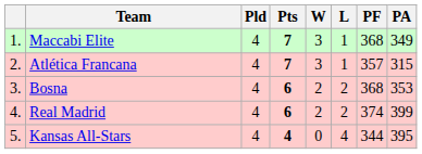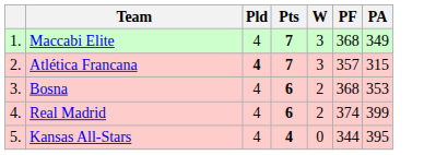 <table class=wikitable style="text-align:center">
 <tr>
 <th width=15></th>
 <th width=220>Team</th>
 <th width=20>Pld</th>
 <th width=30>Pts</th>
 <th width=20>W</th>
-<th width=20>L</th>
 <th width=20>PF</th>
 <th width=20>PA</th>
 </tr>
 <tr style="background: #ccffcc;">
 <td>1.</td>
 <td align=left> <a href='#'>Maccabi Elite</a></td>
 <td>4</td>
 <td><strong>7</strong></td>
 <td>3</td>
-<td>1</td>
 <td>368</td>
 <td>349</td>
 </tr>
 <tr style="background:#ffcccc;">
 <td>2.</td>
 <td align=left> <a href='#'>Atlética Francana</a></td>
-<td>4</td>
+<td><strong>4</strong></td>
 <td><strong>7</strong></td>
 <td>3</td>
-<td>1</td>
 <td>357</td>
 <td>315</td>
 </tr>
 <tr style="background:#ffcccc;">
 <td>3.</td>
 <td align=left> <a href='#'>Bosna</a></td>
 <td>4</td>
 <td><strong>6</strong></td>
-<td>2</td>
 <td>2</td>
 <td>368</td>
 <td>353</td>
 </tr>
 <tr style="background:#ffcccc;">
 <td>4.</td>
 <td align=left> <a href='#'>Real Madrid</a></td>
 <td>4</td>
 <td><strong>6</strong></td>
 <td>2</td>
-<td>2</td>
 <td>374</td>
 <td>399</td>
 </tr>
 <tr style="background:#ffcccc;">
 <td>5.</td>
 <td align=left> <a href='#'>Kansas All-Stars</a></td>
 <td>4</td>
 <td><strong>4</strong></td>
 <td>0</td>
-<td>4</td>
 <td>344</td>
 <td>395</td>
 </tr>
 </table>
